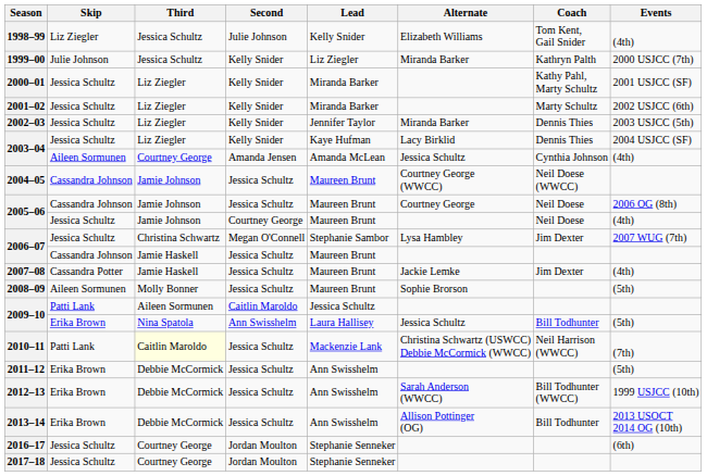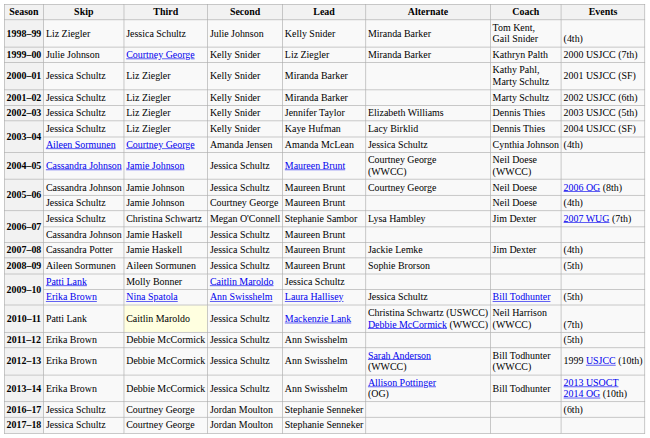 <table class="wikitable">
 <tr>
 <th scope="col">Season</th>
 <th scope="col">Skip</th>
 <th scope="col">Third</th>
 <th scope="col">Second</th>
 <th scope="col">Lead</th>
 <th scope="col">Alternate</th>
 <th scope="col">Coach</th>
 <th scope="col">Events</th>
 </tr>
 <tr>
 <th scope="row">1998–99</th>
 <td>Liz Ziegler</td>
 <td>Jessica Schultz</td>
 <td>Julie Johnson</td>
 <td>Kelly Snider</td>
-<td>Elizabeth Williams</td>
+<td>Miranda Barker</td>
 <td>Tom Kent,<br>Gail Snider</td>
 <td> <br> (4th)</td>
 </tr>
 <tr>
 <th scope="row">1999–00</th>
 <td>Julie Johnson</td>
-<td>Jessica Schultz</td>
+<td><a href='#'>Courtney George</a></td>
 <td>Kelly Snider</td>
 <td>Liz Ziegler</td>
 <td>Miranda Barker</td>
 <td>Kathryn Palth</td>
 <td>2000 USJCC (7th)</td>
 </tr>
 <tr>
 <th scope="row">2000–01</th>
 <td>Jessica Schultz</td>
 <td>Liz Ziegler</td>
 <td>Kelly Snider</td>
 <td>Miranda Barker</td>
 <td></td>
 <td>Kathy Pahl,<br>Marty Schultz</td>
 <td>2001 USJCC (SF)</td>
 </tr>
 <tr>
 <th scope="row">2001–02</th>
 <td>Jessica Schultz</td>
 <td>Liz Ziegler</td>
 <td>Kelly Snider</td>
 <td>Miranda Barker</td>
 <td></td>
 <td>Marty Schultz</td>
 <td>2002 USJCC (6th)</td>
 </tr>
 <tr>
 <th scope="row">2002–03</th>
 <td>Jessica Schultz</td>
 <td>Liz Ziegler</td>
 <td>Kelly Snider</td>
 <td>Jennifer Taylor</td>
-<td>Miranda Barker</td>
+<td>Elizabeth Williams</td>
 <td>Dennis Thies</td>
 <td>2003 USJCC (5th)</td>
 </tr>
 <tr>
 <th scope="row" rowspan=2>2003–04</th>
 <td>Jessica Schultz</td>
 <td>Liz Ziegler</td>
 <td>Kelly Snider</td>
 <td>Kaye Hufman</td>
 <td>Lacy Birklid</td>
 <td>Dennis Thies</td>
 <td>2004 USJCC (SF)</td>
 </tr>
 <tr>
 <td><a href='#'>Aileen Sormunen</a></td>
 <td><a href='#'>Courtney George</a></td>
 <td>Amanda Jensen</td>
 <td>Amanda McLean</td>
 <td>Jessica Schultz</td>
 <td>Cynthia Johnson</td>
 <td> (4th)</td>
 </tr>
 <tr>
 <th scope="row">2004–05</th>
 <td><a href='#'>Cassandra Johnson</a></td>
 <td><a href='#'>Jamie Johnson</a></td>
 <td>Jessica Schultz</td>
 <td><a href='#'>Maureen Brunt</a></td>
 <td>Courtney George<br>(WWCC)</td>
 <td>Neil Doese<br>(WWCC)</td>
 <td> <br> </td>
 </tr>
 <tr>
 <th scope="row" rowspan=2>2005–06</th>
 <td>Cassandra Johnson</td>
 <td>Jamie Johnson</td>
 <td>Jessica Schultz</td>
 <td>Maureen Brunt</td>
 <td>Courtney George</td>
 <td>Neil Doese</td>
 <td><a href='#'>2006 OG</a> (8th)</td>
 </tr>
 <tr>
 <td>Jessica Schultz</td>
 <td>Jamie Johnson</td>
 <td>Courtney George</td>
 <td>Maureen Brunt</td>
 <td></td>
 <td>Neil Doese</td>
 <td> (4th)</td>
 </tr>
 <tr>
 <th scope="row" rowspan=2>2006–07</th>
 <td>Jessica Schultz</td>
 <td>Christina Schwartz</td>
 <td>Megan O'Connell</td>
 <td>Stephanie Sambor</td>
 <td>Lysa Hambley</td>
 <td>Jim Dexter</td>
 <td><a href='#'>2007 WUG</a> (7th)</td>
 </tr>
 <tr>
 <td>Cassandra Johnson</td>
 <td>Jamie Haskell</td>
 <td>Jessica Schultz</td>
 <td>Maureen Brunt</td>
 <td></td>
 <td></td>
 <td> </td>
 </tr>
 <tr>
 <th scope="row">2007–08</th>
 <td>Cassandra Potter</td>
 <td>Jamie Haskell</td>
 <td>Jessica Schultz</td>
 <td>Maureen Brunt</td>
 <td>Jackie Lemke</td>
 <td>Jim Dexter</td>
 <td> (4th)</td>
 </tr>
 <tr>
 <th scope="row">2008–09</th>
 <td>Aileen Sormunen</td>
-<td>Molly Bonner</td>
+<td>Aileen Sormunen</td>
 <td>Jessica Schultz</td>
 <td>Maureen Brunt</td>
 <td>Sophie Brorson</td>
 <td></td>
 <td> (5th)</td>
 </tr>
 <tr>
 <th scope="row" rowspan=2>2009–10</th>
 <td><a href='#'>Patti Lank</a></td>
-<td>Aileen Sormunen</td>
+<td>Molly Bonner</td>
 <td><a href='#'>Caitlin Maroldo</a></td>
 <td>Jessica Schultz</td>
 <td></td>
 <td></td>
 <td> </td>
 </tr>
 <tr>
 <td><a href='#'>Erika Brown</a></td>
 <td><a href='#'>Nina Spatola</a></td>
 <td><a href='#'>Ann Swisshelm</a></td>
 <td><a href='#'>Laura Hallisey</a></td>
 <td>Jessica Schultz</td>
 <td><a href='#'>Bill Todhunter</a></td>
 <td> (5th)</td>
 </tr>
 <tr>
 <th scope="row">2010–11</th>
 <td>Patti Lank</td>
 <td style="background: lightyellow;">Caitlin Maroldo</td>
 <td>Jessica Schultz</td>
 <td><a href='#'>Mackenzie Lank</a></td>
 <td>Christina Schwartz (USWCC)<br><a href='#'>Debbie McCormick</a> (WWCC)</td>
 <td>Neil Harrison<br>(WWCC)</td>
 <td> <br> (7th)</td>
 </tr>
 <tr>
 <th scope="row">2011–12</th>
 <td>Erika Brown</td>
 <td>Debbie McCormick</td>
 <td>Jessica Schultz</td>
 <td>Ann Swisshelm</td>
 <td></td>
 <td></td>
 <td> (5th)</td>
 </tr>
 <tr>
 <th scope="row">2012–13</th>
 <td>Erika Brown</td>
 <td>Debbie McCormick</td>
 <td>Jessica Schultz</td>
 <td>Ann Swisshelm</td>
 <td><a href='#'>Sarah Anderson</a><br>(WWCC)</td>
 <td>Bill Todhunter<br>(WWCC)</td>
 <td>1999 <a href='#'>USJCC</a> (10th)</td>
 </tr>
 <tr>
 <th scope="row">2013–14</th>
 <td>Erika Brown</td>
 <td>Debbie McCormick</td>
 <td>Jessica Schultz</td>
 <td>Ann Swisshelm</td>
 <td><a href='#'>Allison Pottinger</a><br>(OG)</td>
 <td>Bill Todhunter</td>
 <td><a href='#'>2013 USOCT</a> <br><a href='#'>2014 OG</a> (10th)</td>
 </tr>
 <tr>
 <th scope="row">2016–17</th>
 <td>Jessica Schultz</td>
 <td>Courtney George</td>
 <td>Jordan Moulton</td>
 <td>Stephanie Senneker</td>
 <td></td>
 <td></td>
 <td> (6th)</td>
 </tr>
 <tr>
 <th scope="row">2017–18</th>
 <td>Jessica Schultz</td>
 <td>Courtney George</td>
 <td>Jordan Moulton</td>
 <td>Stephanie Senneker</td>
 <td></td>
 <td></td>
 <td></td>
 </tr>
 </table>
